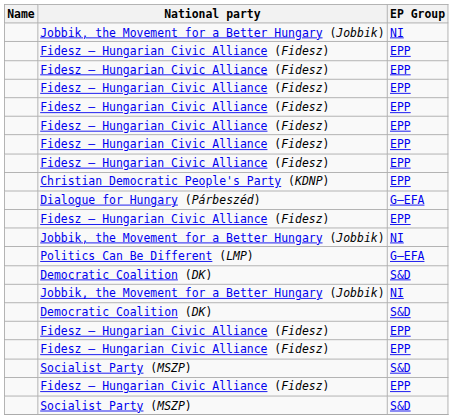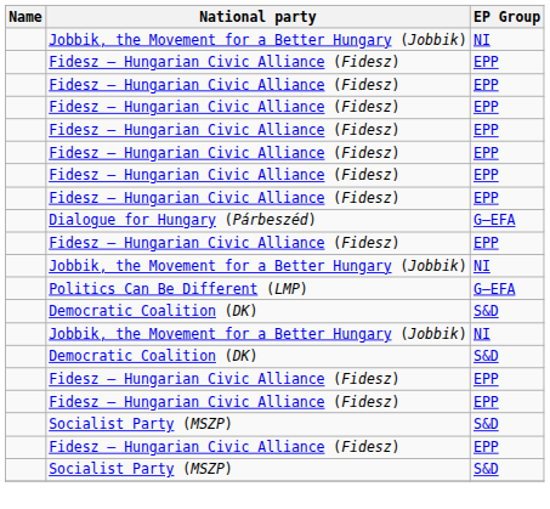 <table class="wikitable sortable">
 <tr>
 <th>Name</th>
 <th>National party</th>
 <th>EP Group</th>
 </tr>
 <tr>
 <td></td>
 <td> <a href='#'>Jobbik, the Movement for a Better Hungary</a> (<em>Jobbik</em>)</td>
 <td> <a href='#'>NI</a></td>
 </tr>
 <tr>
 <td></td>
 <td> <a href='#'>Fidesz – Hungarian Civic Alliance</a> (<em>Fidesz</em>)</td>
 <td> <a href='#'>EPP</a></td>
 </tr>
 <tr>
 <td></td>
 <td> <a href='#'>Fidesz – Hungarian Civic Alliance</a> (<em>Fidesz</em>)</td>
 <td> <a href='#'>EPP</a></td>
 </tr>
 <tr>
 <td></td>
 <td> <a href='#'>Fidesz – Hungarian Civic Alliance</a> (<em>Fidesz</em>)</td>
 <td> <a href='#'>EPP</a></td>
 </tr>
 <tr>
 <td></td>
 <td> <a href='#'>Fidesz – Hungarian Civic Alliance</a> (<em>Fidesz</em>)</td>
 <td> <a href='#'>EPP</a></td>
 </tr>
 <tr>
 <td></td>
 <td> <a href='#'>Fidesz – Hungarian Civic Alliance</a> (<em>Fidesz</em>)</td>
 <td> <a href='#'>EPP</a></td>
 </tr>
 <tr>
 <td></td>
 <td> <a href='#'>Fidesz – Hungarian Civic Alliance</a> (<em>Fidesz</em>)</td>
 <td> <a href='#'>EPP</a></td>
 </tr>
 <tr>
 <td></td>
 <td> <a href='#'>Fidesz – Hungarian Civic Alliance</a> (<em>Fidesz</em>)</td>
-<td> <a href='#'>EPP</a></td>
-</tr>
-<tr>
-<td></td>
-<td> <a href='#'>Christian Democratic People's Party</a> (<em>KDNP</em>)</td>
 <td> <a href='#'>EPP</a></td>
 </tr>
 <tr>
 <td></td>
 <td> <a href='#'>Dialogue for Hungary</a> (<em>Párbeszéd</em>)</td>
 <td> <a href='#'>G–EFA</a></td>
 </tr>
 <tr>
 <td></td>
 <td> <a href='#'>Fidesz – Hungarian Civic Alliance</a> (<em>Fidesz</em>)</td>
 <td> <a href='#'>EPP</a></td>
 </tr>
 <tr>
 <td></td>
 <td> <a href='#'>Jobbik, the Movement for a Better Hungary</a> (<em>Jobbik</em>)</td>
 <td> <a href='#'>NI</a></td>
 </tr>
 <tr>
 <td></td>
 <td> <a href='#'>Politics Can Be Different</a> (<em>LMP</em>)</td>
 <td> <a href='#'>G–EFA</a></td>
 </tr>
 <tr>
 <td></td>
 <td> <a href='#'>Democratic Coalition</a> (<em>DK</em>)</td>
 <td> <a href='#'>S&D</a></td>
 </tr>
 <tr>
 <td></td>
 <td> <a href='#'>Jobbik, the Movement for a Better Hungary</a> (<em>Jobbik</em>)</td>
 <td> <a href='#'>NI</a></td>
 </tr>
 <tr>
 <td></td>
 <td> <a href='#'>Democratic Coalition</a> (<em>DK</em>)</td>
 <td> <a href='#'>S&D</a></td>
 </tr>
 <tr>
 <td></td>
 <td> <a href='#'>Fidesz – Hungarian Civic Alliance</a> (<em>Fidesz</em>)</td>
 <td> <a href='#'>EPP</a></td>
 </tr>
 <tr>
 <td></td>
 <td> <a href='#'>Fidesz – Hungarian Civic Alliance</a> (<em>Fidesz</em>)</td>
 <td> <a href='#'>EPP</a></td>
 </tr>
 <tr>
 <td></td>
 <td> <a href='#'>Socialist Party</a> (<em>MSZP</em>)</td>
 <td> <a href='#'>S&D</a></td>
 </tr>
 <tr>
 <td></td>
 <td> <a href='#'>Fidesz – Hungarian Civic Alliance</a> (<em>Fidesz</em>)</td>
 <td> <a href='#'>EPP</a></td>
 </tr>
 <tr>
 <td></td>
 <td> <a href='#'>Socialist Party</a> (<em>MSZP</em>)</td>
 <td> <a href='#'>S&D</a></td>
 </tr>
 <tr>
 </tr>
 </table>
